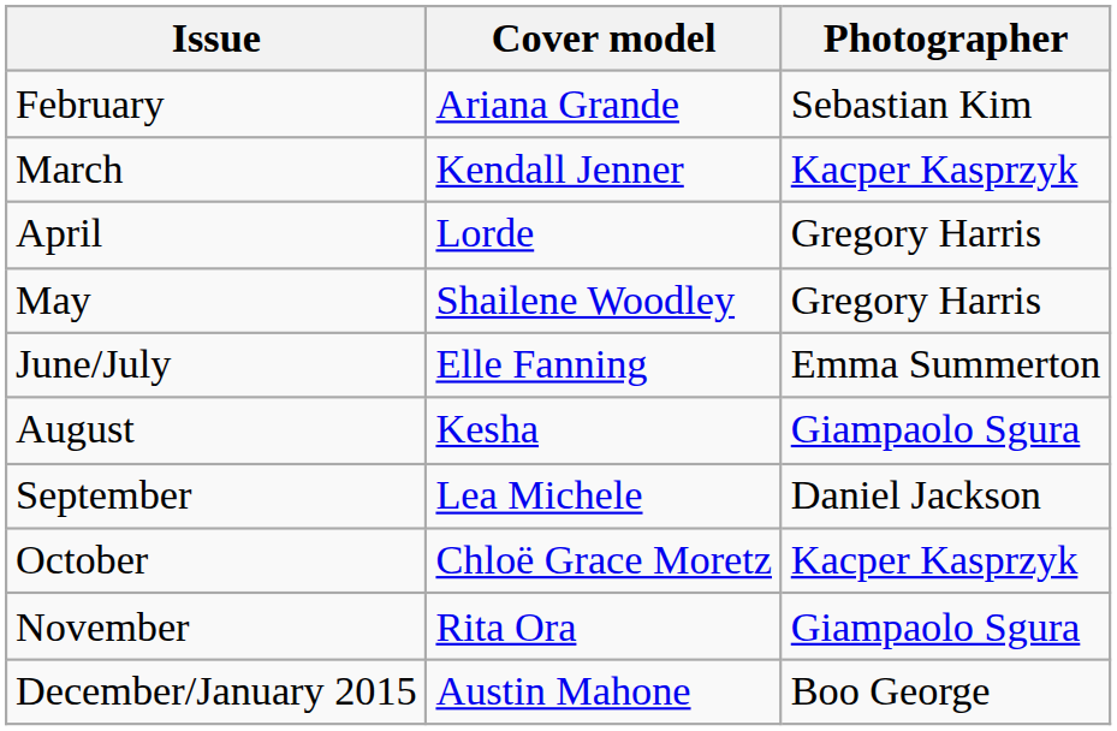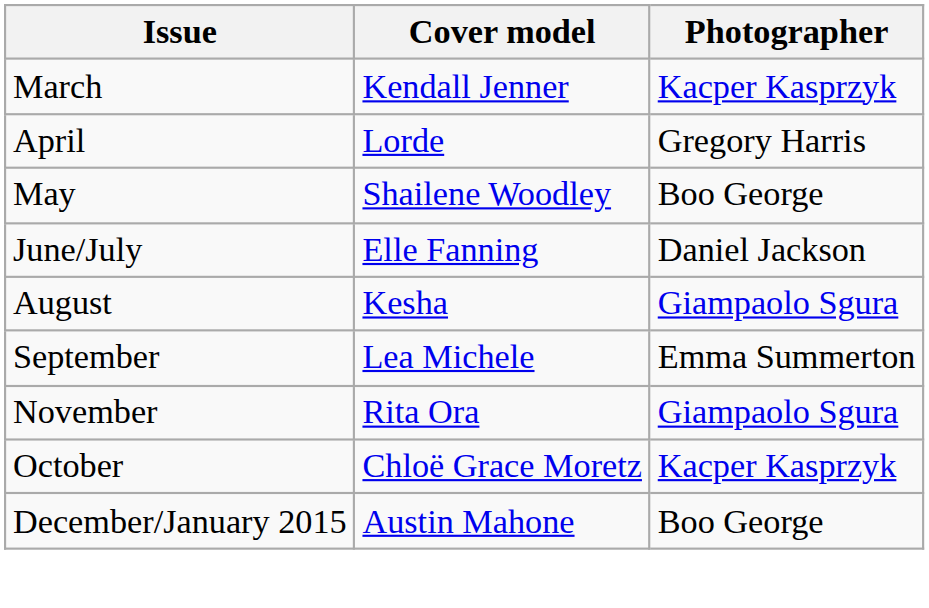 <table class="sortable wikitable">
 <tr>
 <th>Issue</th>
 <th>Cover model</th>
 <th>Photographer</th>
-</tr>
-<tr>
-<td>February</td>
-<td><a href='#'>Ariana Grande</a></td>
-<td>Sebastian Kim</td>
 </tr>
 <tr>
 <td>March</td>
 <td><a href='#'>Kendall Jenner</a></td>
 <td><a href='#'>Kacper Kasprzyk</a></td>
 </tr>
 <tr>
 <td>April</td>
 <td><a href='#'>Lorde</a></td>
 <td>Gregory Harris</td>
 </tr>
 <tr>
 <td>May</td>
 <td><a href='#'>Shailene Woodley</a></td>
-<td>Gregory Harris</td>
+<td>Boo George</td>
 </tr>
 <tr>
 <td>June/July</td>
 <td><a href='#'>Elle Fanning</a></td>
-<td>Emma Summerton</td>
+<td>Daniel Jackson</td>
 </tr>
 <tr>
 <td>August</td>
 <td><a href='#'>Kesha</a></td>
 <td><a href='#'>Giampaolo Sgura</a></td>
 </tr>
 <tr>
 <td>September</td>
 <td><a href='#'>Lea Michele</a></td>
-<td>Daniel Jackson</td>
+<td>Emma Summerton</td>
+</tr>
+<tr>
+<td>November</td>
+<td><a href='#'>Rita Ora</a></td>
+<td><a href='#'>Giampaolo Sgura</a></td>
 </tr>
 <tr>
 <td>October</td>
 <td><a href='#'>Chloë Grace Moretz</a></td>
 <td><a href='#'>Kacper Kasprzyk</a></td>
 </tr>
 <tr>
-<td>November</td>
-<td><a href='#'>Rita Ora</a></td>
-<td><a href='#'>Giampaolo Sgura</a></td>
-</tr>
-<tr>
 <td>December/January 2015</td>
 <td><a href='#'>Austin Mahone</a></td>
 <td>Boo George</td>
 </tr>
 </table>
